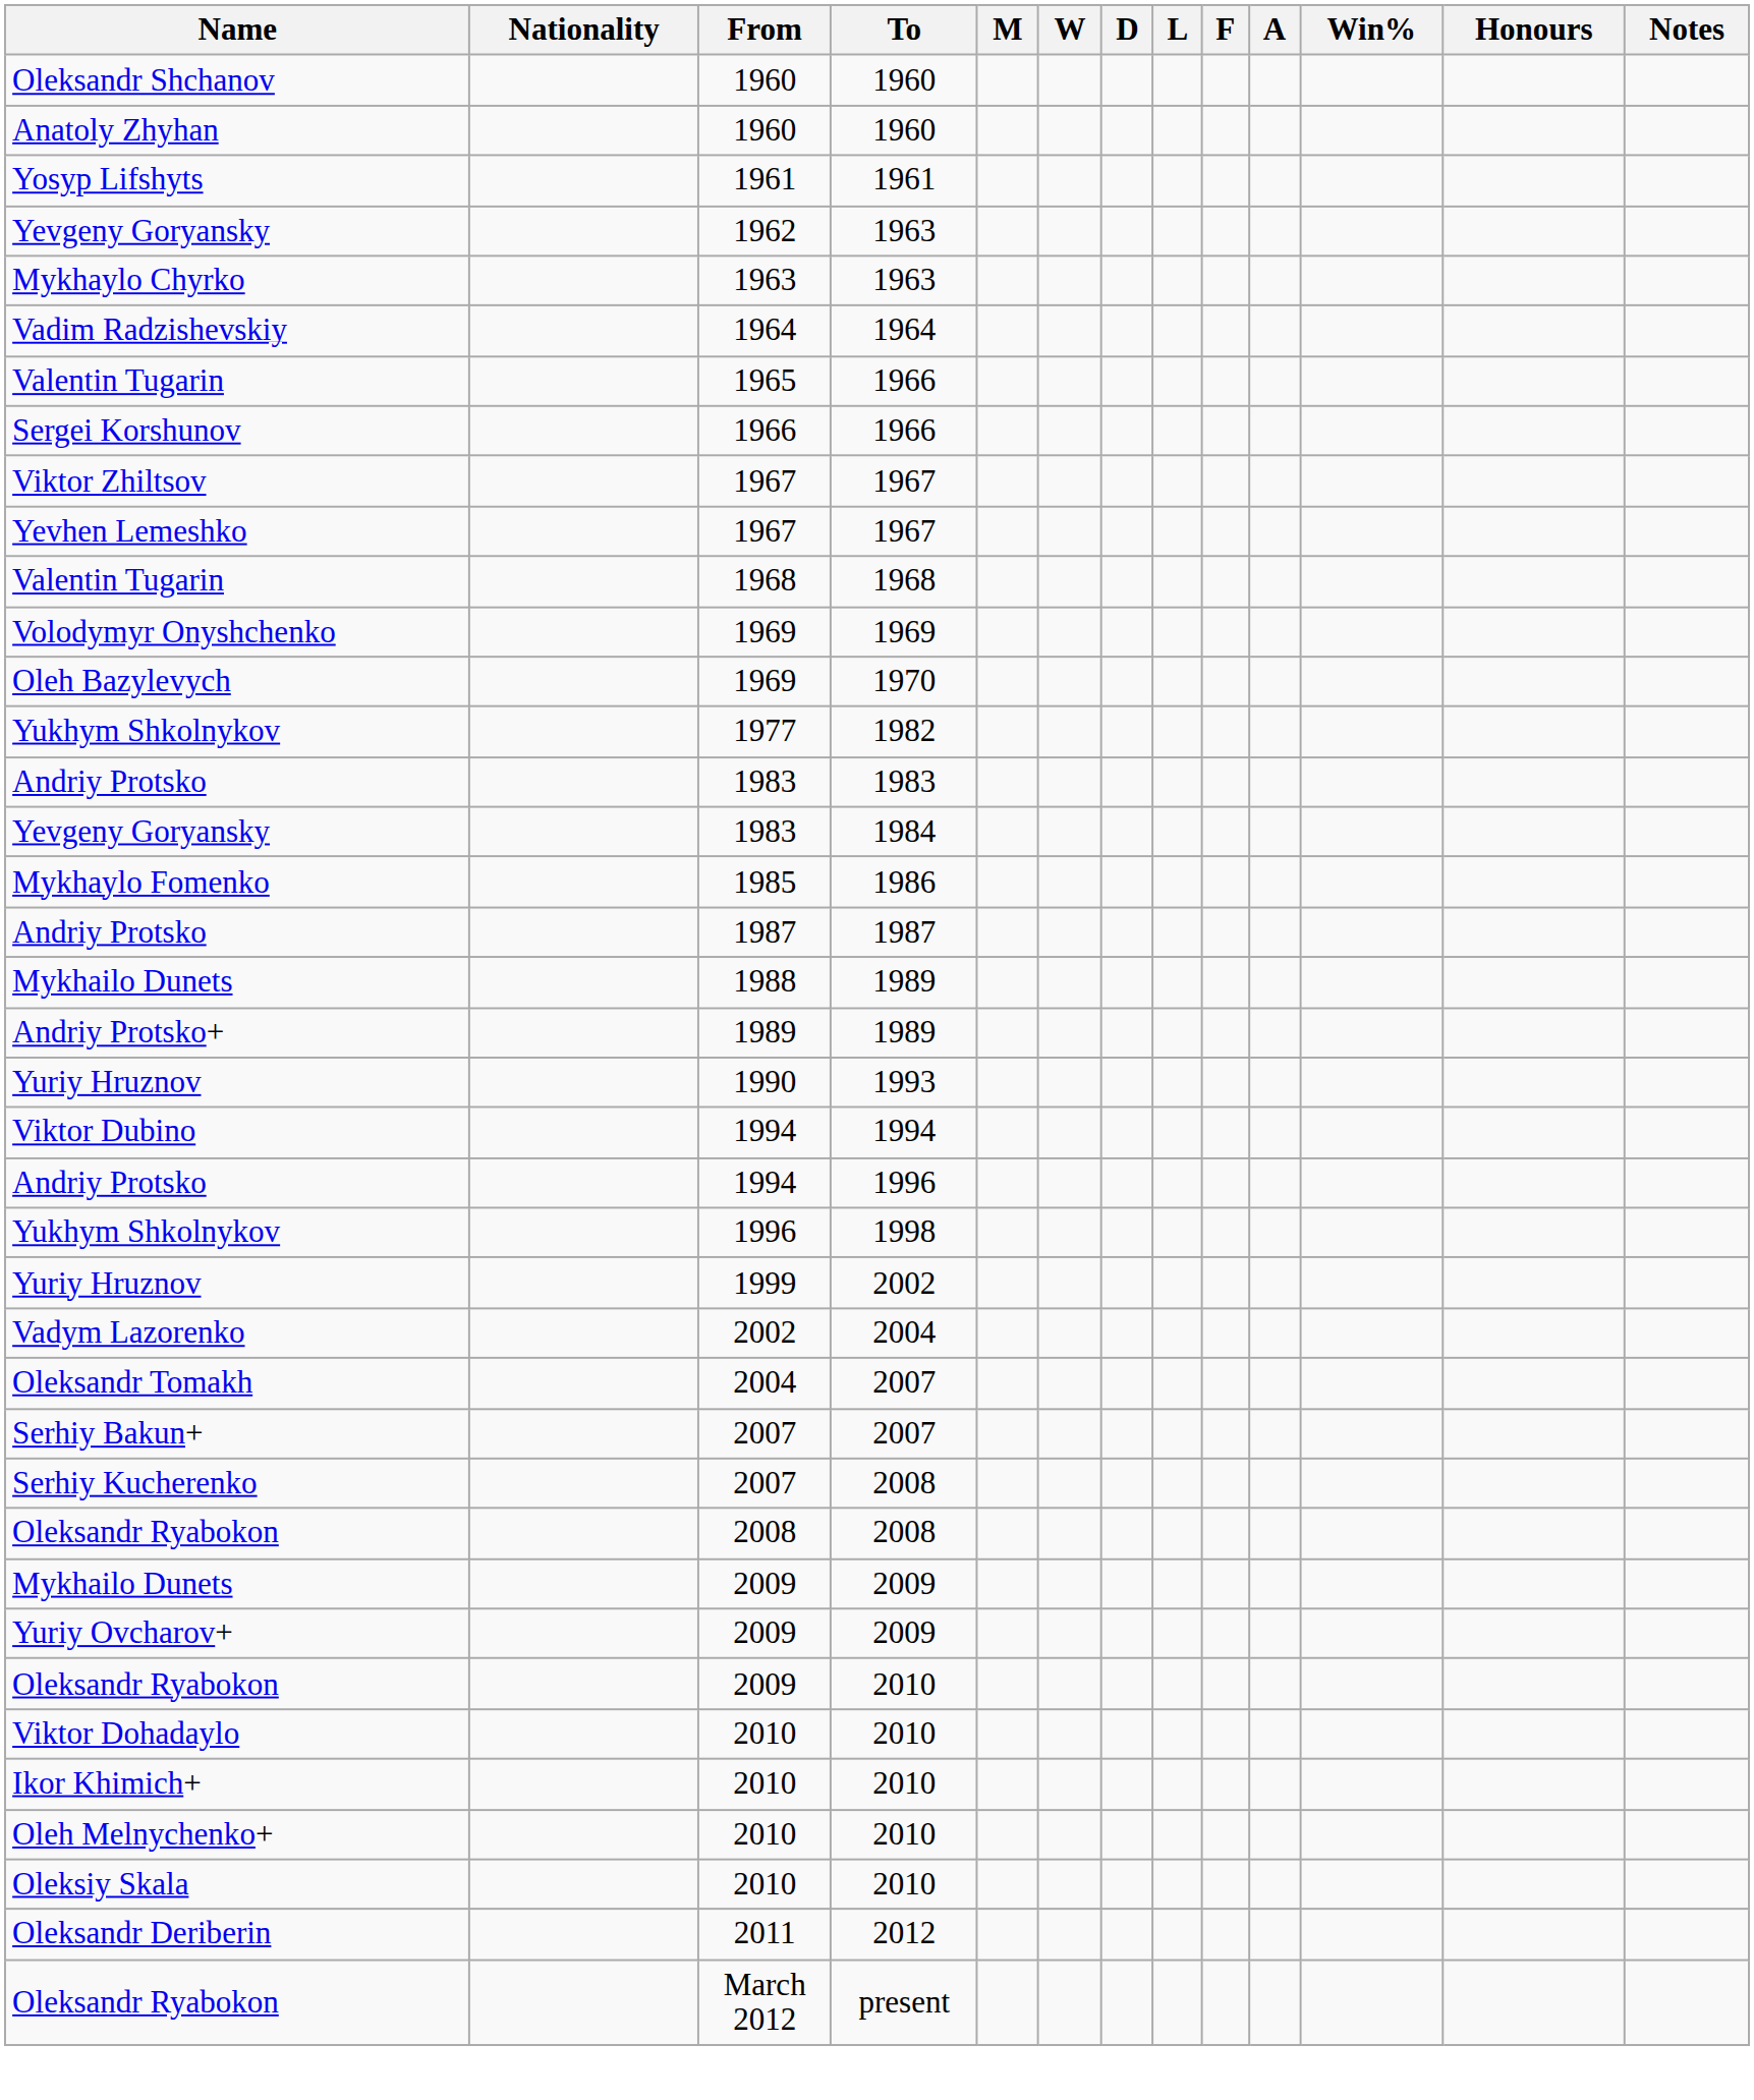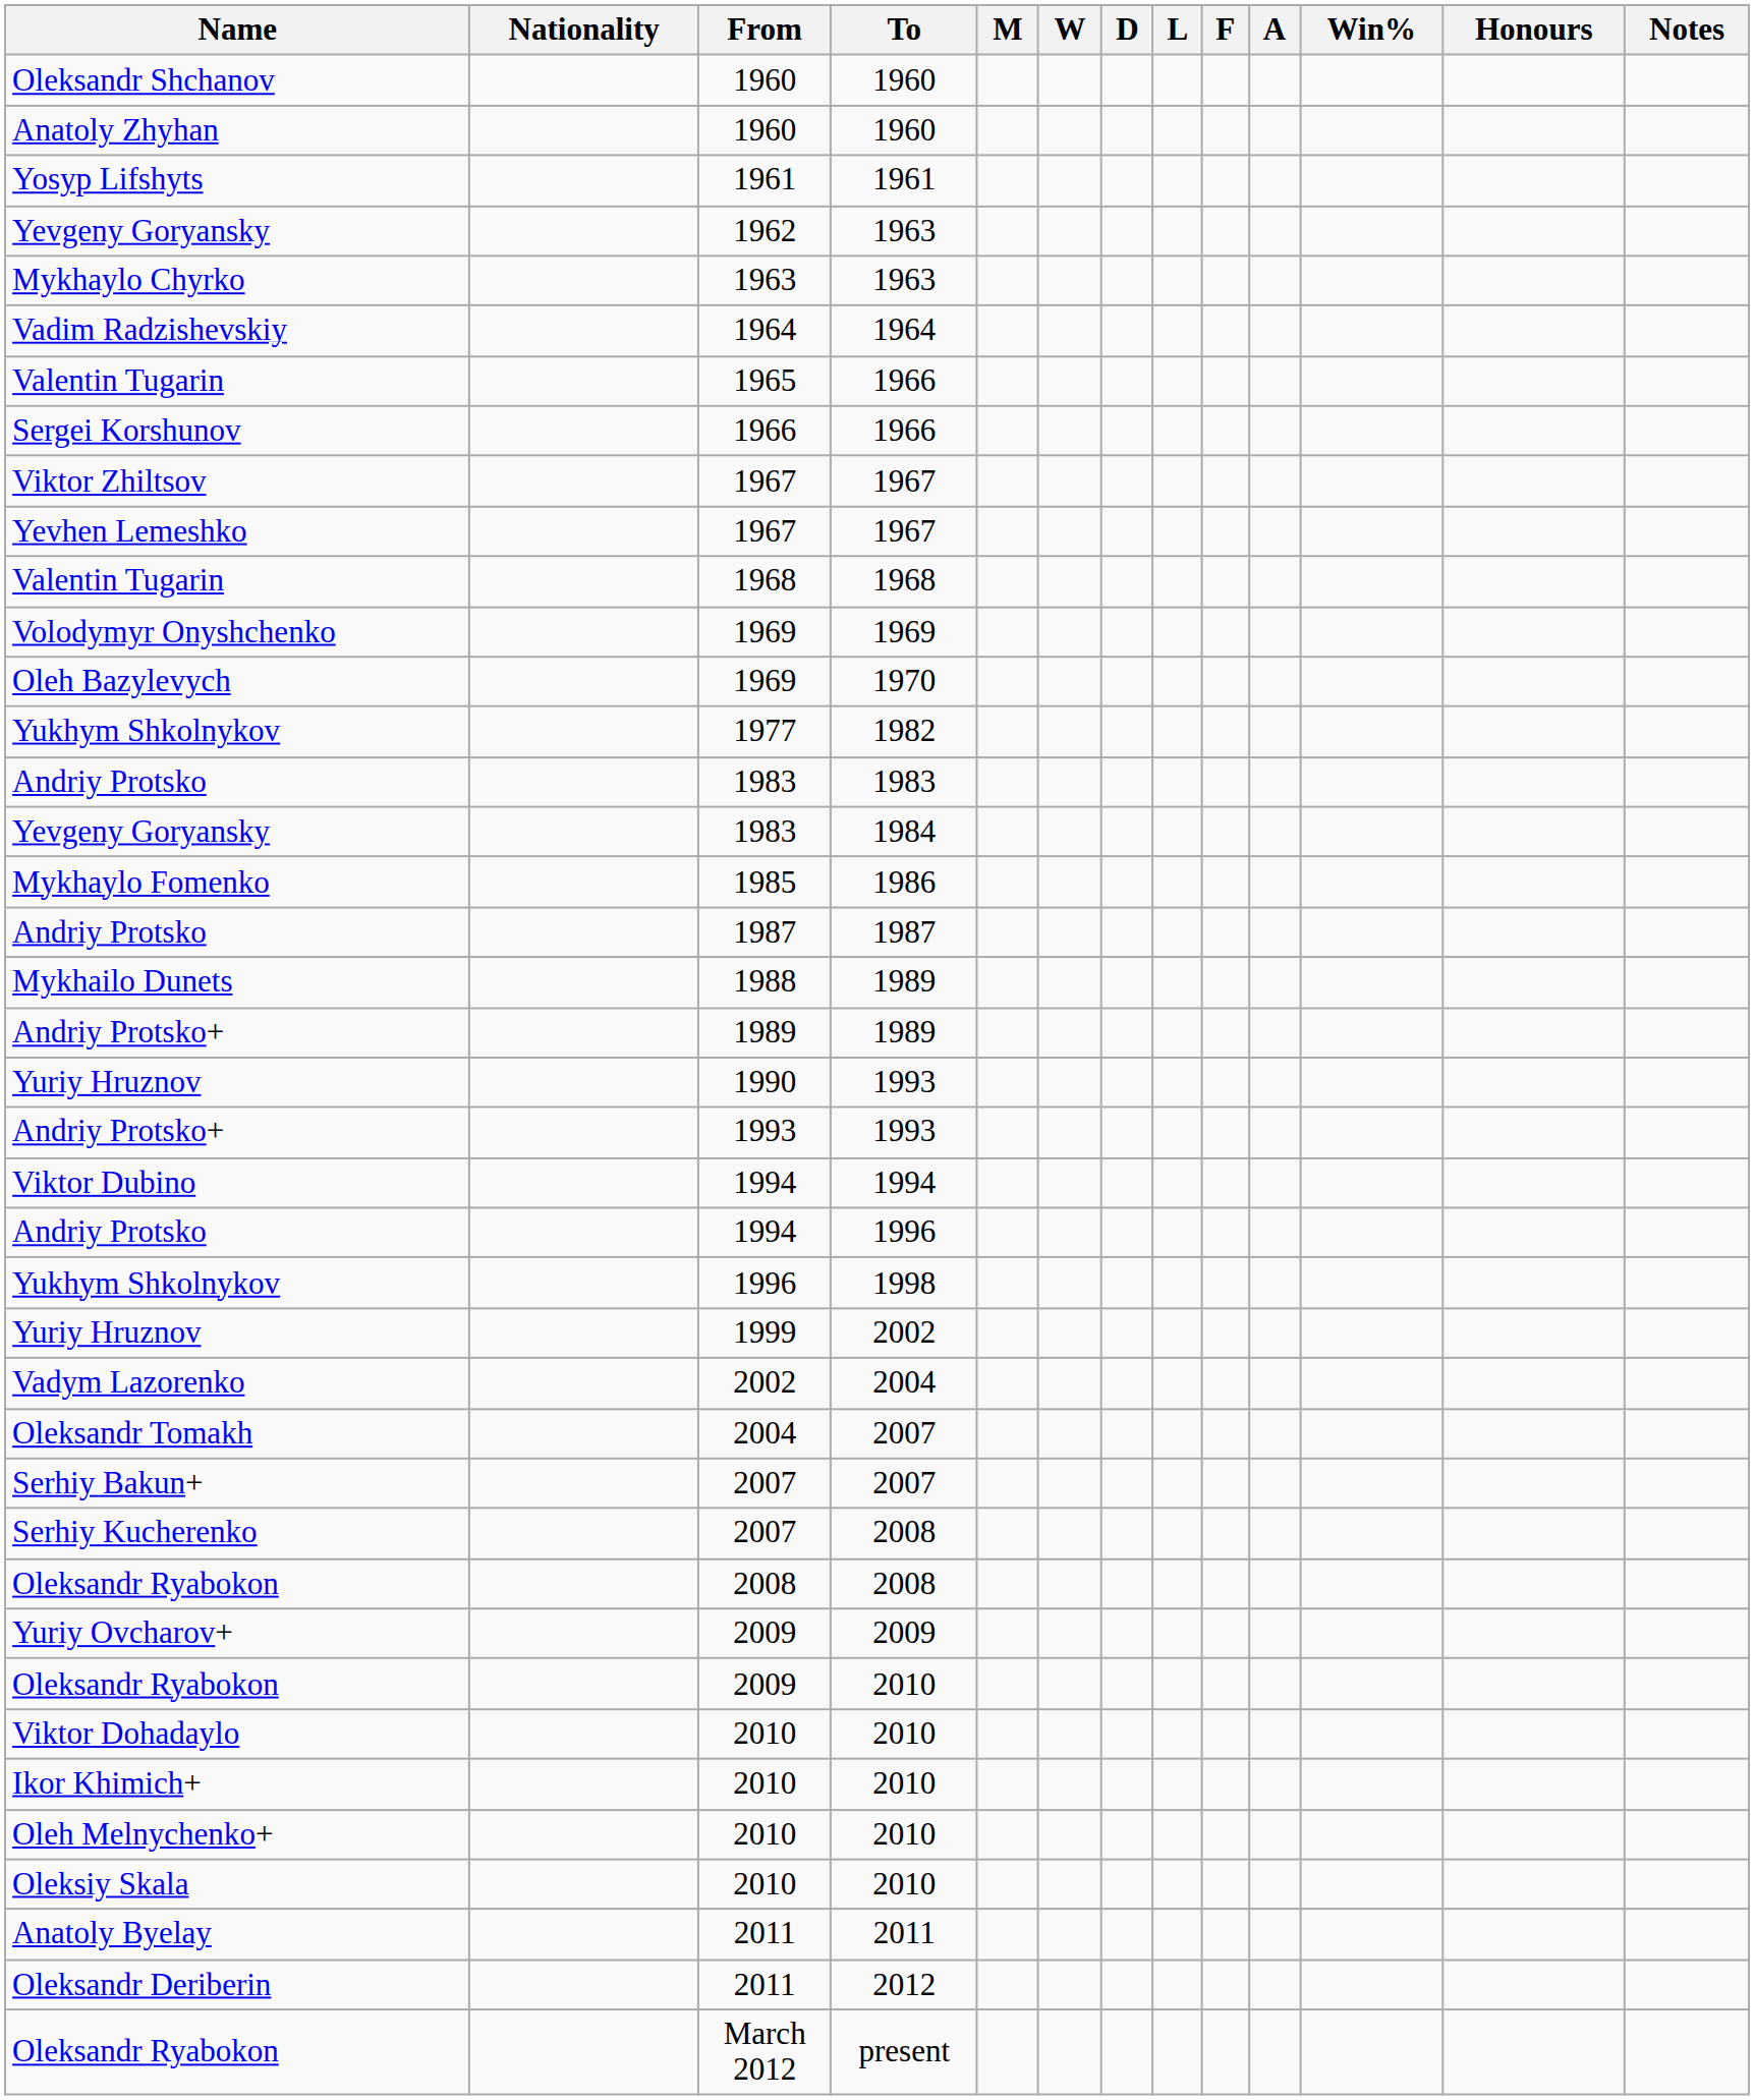 <table class="wikitable sortable" style="text-align: center" center width=100%>
 <tr>
 <th>Name</th>
 <th>Nationality</th>
 <th>From</th>
 <th class="unsortable">To</th>
 <th>M</th>
 <th>W</th>
 <th>D</th>
 <th>L</th>
 <th>F</th>
 <th>A</th>
 <th>Win%</th>
 <th class="unsortable">Honours</th>
 <th class="unsortable">Notes</th>
 </tr>
 <tr>
 <td align="left"><a href='#'>Oleksandr Shchanov</a></td>
 <td></td>
 <td>1960</td>
 <td>1960</td>
 <td></td>
 <td></td>
 <td></td>
 <td></td>
 <td></td>
 <td></td>
 <td></td>
 <td></td>
 <td></td>
 </tr>
 <tr>
 <td align="left"><a href='#'>Anatoly Zhyhan</a></td>
 <td></td>
 <td>1960</td>
 <td>1960</td>
 <td></td>
 <td></td>
 <td></td>
 <td></td>
 <td></td>
 <td></td>
 <td></td>
 <td></td>
 <td></td>
 </tr>
 <tr>
 <td align="left"><a href='#'>Yosyp Lifshyts</a></td>
 <td></td>
 <td>1961</td>
 <td>1961</td>
 <td></td>
 <td></td>
 <td></td>
 <td></td>
 <td></td>
 <td></td>
 <td></td>
 <td></td>
 <td></td>
 </tr>
 <tr>
 <td align="left"><a href='#'>Yevgeny Goryansky</a></td>
 <td></td>
 <td>1962</td>
 <td>1963</td>
 <td></td>
 <td></td>
 <td></td>
 <td></td>
 <td></td>
 <td></td>
 <td></td>
 <td></td>
 <td></td>
 </tr>
 <tr>
 <td align="left"><a href='#'>Mykhaylo Chyrko</a></td>
 <td></td>
 <td>1963</td>
 <td>1963</td>
 <td></td>
 <td></td>
 <td></td>
 <td></td>
 <td></td>
 <td></td>
 <td></td>
 <td></td>
 <td></td>
 </tr>
 <tr>
 <td align="left"><a href='#'>Vadim Radzishevskiy</a></td>
 <td></td>
 <td>1964</td>
 <td>1964</td>
 <td></td>
 <td></td>
 <td></td>
 <td></td>
 <td></td>
 <td></td>
 <td></td>
 <td></td>
 <td></td>
 </tr>
 <tr>
 <td align="left"><a href='#'>Valentin Tugarin</a></td>
 <td></td>
 <td>1965</td>
 <td>1966</td>
 <td></td>
 <td></td>
 <td></td>
 <td></td>
 <td></td>
 <td></td>
 <td></td>
 <td></td>
 <td></td>
 </tr>
 <tr>
 <td align="left"><a href='#'>Sergei Korshunov</a></td>
 <td></td>
 <td>1966</td>
 <td>1966</td>
 <td></td>
 <td></td>
 <td></td>
 <td></td>
 <td></td>
 <td></td>
 <td></td>
 <td></td>
 <td></td>
 </tr>
 <tr>
 <td align="left"><a href='#'>Viktor Zhiltsov</a></td>
 <td></td>
 <td>1967</td>
 <td>1967</td>
 <td></td>
 <td></td>
 <td></td>
 <td></td>
 <td></td>
 <td></td>
 <td></td>
 <td></td>
 <td></td>
 </tr>
 <tr>
 <td align="left"><a href='#'>Yevhen Lemeshko</a></td>
 <td></td>
 <td>1967</td>
 <td>1967</td>
 <td></td>
 <td></td>
 <td></td>
 <td></td>
 <td></td>
 <td></td>
 <td></td>
 <td></td>
 <td></td>
 </tr>
 <tr>
 <td align="left"><a href='#'>Valentin Tugarin</a></td>
 <td></td>
 <td>1968</td>
 <td>1968</td>
 <td></td>
 <td></td>
 <td></td>
 <td></td>
 <td></td>
 <td></td>
 <td></td>
 <td></td>
 <td></td>
 </tr>
 <tr>
 <td align="left"><a href='#'>Volodymyr Onyshchenko</a></td>
 <td></td>
 <td>1969</td>
 <td>1969</td>
 <td></td>
 <td></td>
 <td></td>
 <td></td>
 <td></td>
 <td></td>
 <td></td>
 <td></td>
 <td></td>
 </tr>
 <tr>
 <td align="left"><a href='#'>Oleh Bazylevych</a></td>
 <td></td>
 <td>1969</td>
 <td>1970</td>
 <td></td>
 <td></td>
 <td></td>
 <td></td>
 <td></td>
 <td></td>
 <td></td>
 <td></td>
 <td></td>
 </tr>
 <tr>
 <td align="left"><a href='#'>Yukhym Shkolnykov</a></td>
 <td></td>
 <td>1977</td>
 <td>1982</td>
 <td></td>
 <td></td>
 <td></td>
 <td></td>
 <td></td>
 <td></td>
 <td></td>
 <td></td>
 <td></td>
 </tr>
 <tr>
 <td align="left"><a href='#'>Andriy Protsko</a></td>
 <td></td>
 <td>1983</td>
 <td>1983</td>
 <td></td>
 <td></td>
 <td></td>
 <td></td>
 <td></td>
 <td></td>
 <td></td>
 <td></td>
 <td></td>
 </tr>
 <tr>
 <td align="left"><a href='#'>Yevgeny Goryansky</a></td>
 <td></td>
 <td>1983</td>
 <td>1984</td>
 <td></td>
 <td></td>
 <td></td>
 <td></td>
 <td></td>
 <td></td>
 <td></td>
 <td></td>
 <td></td>
 </tr>
 <tr>
 <td align="left"><a href='#'>Mykhaylo Fomenko</a></td>
 <td></td>
 <td>1985</td>
 <td>1986</td>
 <td></td>
 <td></td>
 <td></td>
 <td></td>
 <td></td>
 <td></td>
 <td></td>
 <td></td>
 <td></td>
 </tr>
 <tr>
 <td align="left"><a href='#'>Andriy Protsko</a></td>
 <td></td>
 <td>1987</td>
 <td>1987</td>
 <td></td>
 <td></td>
 <td></td>
 <td></td>
 <td></td>
 <td></td>
 <td></td>
 <td></td>
 <td></td>
 </tr>
 <tr>
 <td align="left"><a href='#'>Mykhailo Dunets</a></td>
 <td></td>
 <td>1988</td>
 <td>1989</td>
 <td></td>
 <td></td>
 <td></td>
 <td></td>
 <td></td>
 <td></td>
 <td></td>
 <td></td>
 <td></td>
 </tr>
 <tr>
 <td align="left"><a href='#'>Andriy Protsko</a>+</td>
 <td></td>
 <td>1989</td>
 <td>1989</td>
 <td></td>
 <td></td>
 <td></td>
 <td></td>
 <td></td>
 <td></td>
 <td></td>
 <td></td>
 <td></td>
 </tr>
 <tr>
 <td align="left"><a href='#'>Yuriy Hruznov</a></td>
 <td></td>
 <td>1990</td>
 <td>1993</td>
 <td></td>
 <td></td>
 <td></td>
 <td></td>
 <td></td>
 <td></td>
 <td></td>
 <td></td>
 <td></td>
 </tr>
 <tr>
+<td align="left"><a href='#'>Andriy Protsko</a>+</td>
+<td></td>
+<td>1993</td>
+<td>1993</td>
+<td></td>
+<td></td>
+<td></td>
+<td></td>
+<td></td>
+<td></td>
+<td></td>
+<td></td>
+<td></td>
+</tr>
+<tr>
 <td align="left"><a href='#'>Viktor Dubino</a></td>
 <td></td>
 <td>1994</td>
 <td>1994</td>
 <td></td>
 <td></td>
 <td></td>
 <td></td>
 <td></td>
 <td></td>
 <td></td>
 <td></td>
 <td></td>
 </tr>
 <tr>
 <td align="left"><a href='#'>Andriy Protsko</a></td>
 <td></td>
 <td>1994</td>
 <td>1996</td>
 <td></td>
 <td></td>
 <td></td>
 <td></td>
 <td></td>
 <td></td>
 <td></td>
 <td></td>
 <td></td>
 </tr>
 <tr>
 <td align="left"><a href='#'>Yukhym Shkolnykov</a></td>
 <td></td>
 <td>1996</td>
 <td>1998</td>
 <td></td>
 <td></td>
 <td></td>
 <td></td>
 <td></td>
 <td></td>
 <td></td>
 <td></td>
 <td></td>
 </tr>
 <tr>
 <td align="left"><a href='#'>Yuriy Hruznov</a></td>
 <td></td>
 <td>1999</td>
 <td>2002</td>
 <td></td>
 <td></td>
 <td></td>
 <td></td>
 <td></td>
 <td></td>
 <td></td>
 <td></td>
 <td></td>
 </tr>
 <tr>
 <td align="left"><a href='#'>Vadym Lazorenko</a></td>
 <td></td>
 <td>2002</td>
 <td>2004</td>
 <td></td>
 <td></td>
 <td></td>
 <td></td>
 <td></td>
 <td></td>
 <td></td>
 <td></td>
 <td></td>
 </tr>
 <tr>
 <td align="left"><a href='#'>Oleksandr Tomakh</a></td>
 <td></td>
 <td>2004</td>
 <td>2007</td>
 <td></td>
 <td></td>
 <td></td>
 <td></td>
 <td></td>
 <td></td>
 <td></td>
 <td></td>
 <td></td>
 </tr>
 <tr>
 <td align="left"><a href='#'>Serhiy Bakun</a>+</td>
 <td></td>
 <td>2007</td>
 <td>2007</td>
 <td></td>
 <td></td>
 <td></td>
 <td></td>
 <td></td>
 <td></td>
 <td></td>
 <td></td>
 <td></td>
 </tr>
 <tr>
 <td align="left"><a href='#'>Serhiy Kucherenko</a></td>
 <td></td>
 <td>2007</td>
 <td>2008</td>
 <td></td>
 <td></td>
 <td></td>
 <td></td>
 <td></td>
 <td></td>
 <td></td>
 <td></td>
 <td></td>
 </tr>
 <tr>
 <td align="left"><a href='#'>Oleksandr Ryabokon</a></td>
 <td></td>
 <td>2008</td>
 <td>2008</td>
 <td></td>
 <td></td>
 <td></td>
 <td></td>
 <td></td>
 <td></td>
 <td></td>
 <td></td>
 <td></td>
 </tr>
 <tr>
-<td align="left"><a href='#'>Mykhailo Dunets</a></td>
-<td></td>
-<td>2009</td>
-<td>2009</td>
-<td></td>
-<td></td>
-<td></td>
-<td></td>
-<td></td>
-<td></td>
-<td></td>
-<td></td>
-<td></td>
-</tr>
-<tr>
 <td align="left"><a href='#'>Yuriy Ovcharov</a>+</td>
 <td></td>
 <td>2009</td>
 <td>2009</td>
 <td></td>
 <td></td>
 <td></td>
 <td></td>
 <td></td>
 <td></td>
 <td></td>
 <td></td>
 <td></td>
 </tr>
 <tr>
 <td align="left"><a href='#'>Oleksandr Ryabokon</a></td>
 <td></td>
 <td>2009</td>
 <td>2010</td>
 <td></td>
 <td></td>
 <td></td>
 <td></td>
 <td></td>
 <td></td>
 <td></td>
 <td></td>
 <td></td>
 </tr>
 <tr>
 <td align="left"><a href='#'>Viktor Dohadaylo</a></td>
 <td></td>
 <td>2010</td>
 <td>2010</td>
 <td></td>
 <td></td>
 <td></td>
 <td></td>
 <td></td>
 <td></td>
 <td></td>
 <td></td>
 <td></td>
 </tr>
 <tr>
 <td align="left"><a href='#'>Ikor Khimich</a>+</td>
 <td></td>
 <td>2010</td>
 <td>2010</td>
 <td></td>
 <td></td>
 <td></td>
 <td></td>
 <td></td>
 <td></td>
 <td></td>
 <td></td>
 <td></td>
 </tr>
 <tr>
 <td align="left"><a href='#'>Oleh Melnychenko</a>+</td>
 <td></td>
 <td>2010</td>
 <td>2010</td>
 <td></td>
 <td></td>
 <td></td>
 <td></td>
 <td></td>
 <td></td>
 <td></td>
 <td></td>
 <td></td>
 </tr>
 <tr>
 <td align="left"><a href='#'>Oleksiy Skala</a></td>
 <td></td>
 <td>2010</td>
 <td>2010</td>
 <td></td>
 <td></td>
 <td></td>
 <td></td>
 <td></td>
 <td></td>
 <td></td>
 <td></td>
 <td></td>
 </tr>
 <tr>
+<td align="left"><a href='#'>Anatoly Byelay</a></td>
+<td></td>
+<td>2011</td>
+<td>2011</td>
+<td></td>
+<td></td>
+<td></td>
+<td></td>
+<td></td>
+<td></td>
+<td></td>
+<td></td>
+<td></td>
+</tr>
+<tr>
 <td align="left"><a href='#'>Oleksandr Deriberin</a></td>
 <td></td>
 <td>2011</td>
 <td>2012</td>
 <td></td>
 <td></td>
 <td></td>
 <td></td>
 <td></td>
 <td></td>
 <td></td>
 <td></td>
 <td></td>
 </tr>
 <tr>
 <td align="left"><a href='#'>Oleksandr Ryabokon</a></td>
 <td></td>
 <td>March<br>2012</td>
 <td>present</td>
 <td></td>
 <td></td>
 <td></td>
 <td></td>
 <td></td>
 <td></td>
 <td></td>
 <td></td>
 <td></td>
 </tr>
 </table>
